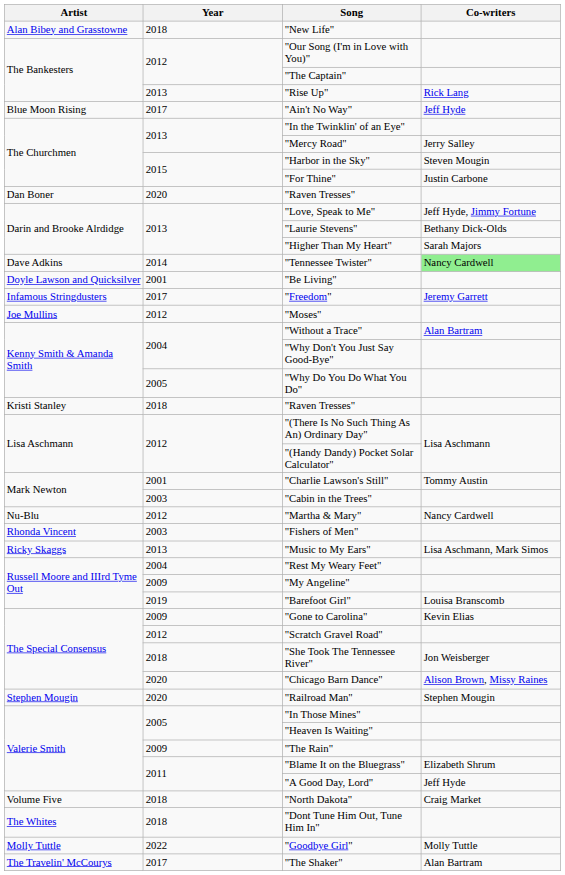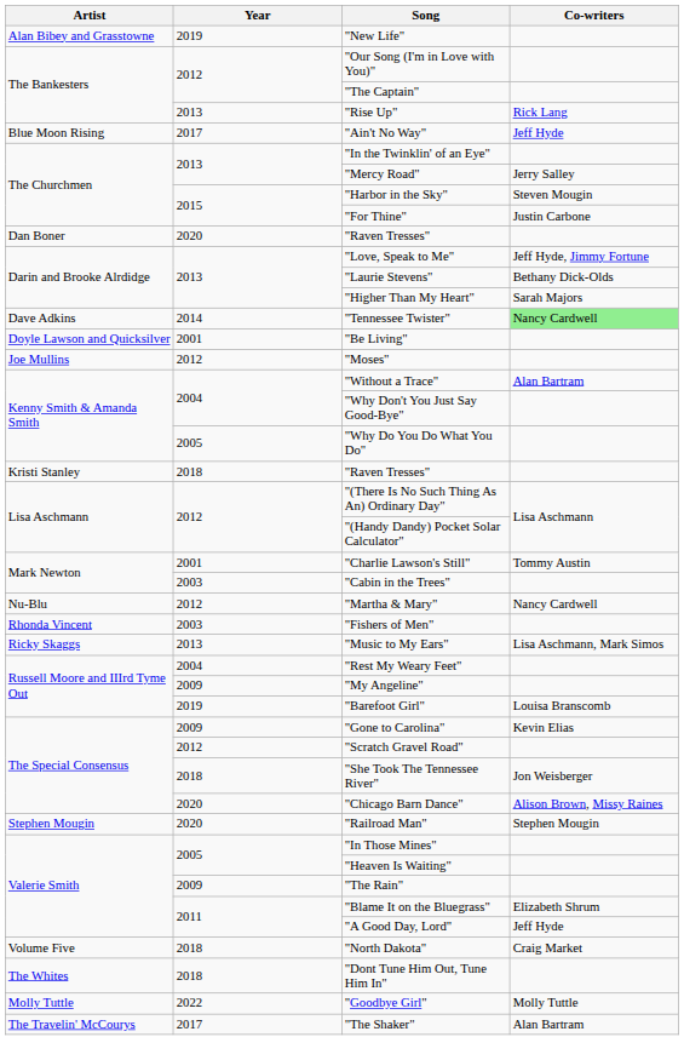 <table class="wikitable sortable">
 <tr>
 <th style="width:200px;">Artist</th>
 <th style="width:200px;">Year</th>
 <th style="width:200px;">Song</th>
 <th style="width:200px;">Co-writers</th>
 </tr>
 <tr>
 <td><a href='#'>Alan Bibey and Grasstowne</a></td>
-<td>2018</td>
+<td>2019</td>
 <td>"New Life"</td>
 <td></td>
 </tr>
 <tr>
 <td rowspan=3>The Bankesters</td>
 <td rowspan=2>2012</td>
 <td>"Our Song (I'm in Love with You)"</td>
 <td></td>
 </tr>
 <tr>
 <td>"The Captain"</td>
 <td></td>
 </tr>
 <tr>
 <td>2013</td>
 <td>"Rise Up"</td>
 <td><a href='#'>Rick Lang</a></td>
 </tr>
 <tr>
 <td>Blue Moon Rising</td>
 <td>2017</td>
 <td>"Ain't No Way"</td>
 <td><a href='#'>Jeff Hyde</a></td>
 </tr>
 <tr>
 <td rowspan=4>The Churchmen</td>
 <td rowspan=2>2013</td>
 <td>"In the Twinklin' of an Eye"</td>
 <td></td>
 </tr>
 <tr>
 <td>"Mercy Road"</td>
 <td>Jerry Salley</td>
 </tr>
 <tr>
 <td rowspan=2>2015</td>
 <td>"Harbor in the Sky"</td>
 <td>Steven Mougin</td>
 </tr>
 <tr>
 <td>"For Thine"</td>
 <td>Justin Carbone</td>
 </tr>
 <tr>
 <td>Dan Boner</td>
 <td>2020</td>
 <td>"Raven Tresses"</td>
 <td></td>
 </tr>
 <tr>
 <td rowspan=3>Darin and Brooke Alrdidge</td>
 <td rowspan=3>2013</td>
 <td>"Love, Speak to Me"</td>
 <td>Jeff Hyde, <a href='#'>Jimmy Fortune</a></td>
 </tr>
 <tr>
 <td>"Laurie Stevens"</td>
 <td>Bethany Dick-Olds</td>
 </tr>
 <tr>
 <td>"Higher Than My Heart"</td>
 <td>Sarah Majors</td>
 </tr>
 <tr>
 <td>Dave Adkins</td>
 <td>2014</td>
 <td>"Tennessee Twister"</td>
 <td style="background: lightgreen;">Nancy Cardwell</td>
 </tr>
 <tr>
 <td><a href='#'>Doyle Lawson and Quicksilver</a></td>
 <td>2001</td>
 <td>"Be Living"</td>
 <td></td>
-</tr>
-<tr>
-<td><a href='#'>Infamous Stringdusters</a></td>
-<td>2017</td>
-<td>"<a href='#'>Freedom</a>"</td>
-<td><a href='#'>Jeremy Garrett</a></td>
 </tr>
 <tr>
 <td><a href='#'>Joe Mullins</a></td>
 <td>2012</td>
 <td>"Moses"</td>
 <td></td>
 </tr>
 <tr>
 <td rowspan=3><a href='#'>Kenny Smith & Amanda Smith</a></td>
 <td rowspan=2>2004</td>
 <td>"Without a Trace"</td>
 <td><a href='#'>Alan Bartram</a></td>
 </tr>
 <tr>
 <td>"Why Don't You Just Say Good-Bye"</td>
 <td></td>
 </tr>
 <tr>
 <td>2005</td>
 <td>"Why Do You Do What You Do"</td>
 <td></td>
 </tr>
 <tr>
 <td>Kristi Stanley</td>
 <td>2018</td>
 <td>"Raven Tresses"</td>
 <td></td>
 </tr>
 <tr>
 <td rowspan=2>Lisa Aschmann</td>
 <td rowspan=2>2012</td>
 <td>"(There Is No Such Thing As An) Ordinary Day"</td>
 <td rowspan=2>Lisa Aschmann</td>
 </tr>
 <tr>
 <td>"(Handy Dandy) Pocket Solar Calculator"</td>
 </tr>
 <tr>
 <td rowspan=2>Mark Newton</td>
 <td>2001</td>
 <td>"Charlie Lawson's Still"</td>
 <td>Tommy Austin</td>
 </tr>
 <tr>
 <td>2003</td>
 <td>"Cabin in the Trees"</td>
 <td></td>
 </tr>
 <tr>
 <td>Nu-Blu</td>
 <td>2012</td>
 <td>"Martha & Mary"</td>
 <td>Nancy Cardwell</td>
 </tr>
 <tr>
 <td><a href='#'>Rhonda Vincent</a></td>
 <td>2003</td>
 <td>"Fishers of Men"</td>
 <td></td>
 </tr>
 <tr>
 <td><a href='#'>Ricky Skaggs</a></td>
 <td>2013</td>
 <td>"Music to My Ears"</td>
 <td>Lisa Aschmann, Mark Simos</td>
 </tr>
 <tr>
 <td rowspan=3><a href='#'>Russell Moore and IIIrd Tyme Out</a></td>
 <td>2004</td>
 <td>"Rest My Weary Feet"</td>
 <td></td>
 </tr>
 <tr>
 <td>2009</td>
 <td>"My Angeline"</td>
 <td></td>
 </tr>
 <tr>
 <td>2019</td>
 <td>"Barefoot Girl"</td>
 <td>Louisa Branscomb</td>
 </tr>
 <tr>
 <td rowspan=4><a href='#'>The Special Consensus</a></td>
 <td>2009</td>
 <td>"Gone to Carolina"</td>
 <td>Kevin Elias</td>
 </tr>
 <tr>
 <td>2012</td>
 <td>"Scratch Gravel Road"</td>
 <td></td>
 </tr>
 <tr>
 <td>2018</td>
 <td>"She Took The Tennessee River"</td>
 <td>Jon Weisberger</td>
 </tr>
 <tr>
 <td>2020</td>
 <td>"Chicago Barn Dance"</td>
 <td><a href='#'>Alison Brown</a>, <a href='#'>Missy Raines</a></td>
 </tr>
 <tr>
 <td><a href='#'>Stephen Mougin</a></td>
 <td>2020</td>
 <td>"Railroad Man"</td>
 <td>Stephen Mougin</td>
 </tr>
 <tr>
 <td rowspan="5"><a href='#'>Valerie Smith</a></td>
 <td rowspan="2">2005</td>
 <td>"In Those Mines"</td>
 <td></td>
 </tr>
 <tr>
 <td>"Heaven Is Waiting"</td>
 <td></td>
 </tr>
 <tr>
 <td>2009</td>
 <td>"The Rain"</td>
 <td></td>
 </tr>
 <tr>
 <td rowspan=2>2011</td>
 <td>"Blame It on the Bluegrass"</td>
 <td>Elizabeth Shrum</td>
 </tr>
 <tr>
 <td>"A Good Day, Lord"</td>
 <td>Jeff Hyde</td>
 </tr>
 <tr>
 <td>Volume Five</td>
 <td>2018</td>
 <td>"North Dakota"</td>
 <td>Craig Market</td>
 </tr>
 <tr>
 <td><a href='#'>The Whites</a></td>
 <td>2018</td>
 <td>"Dont Tune Him Out, Tune Him In"</td>
 <td></td>
 </tr>
 <tr>
 <td><a href='#'>Molly Tuttle</a></td>
 <td>2022</td>
 <td>"<a href='#'>Goodbye Girl</a>"</td>
 <td>Molly Tuttle</td>
 </tr>
 <tr>
 <td><a href='#'>The Travelin' McCourys</a></td>
 <td>2017</td>
 <td>"The Shaker"</td>
 <td>Alan Bartram</td>
 </tr>
 </table>
